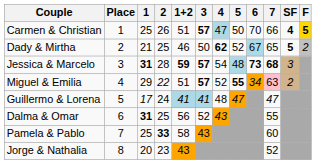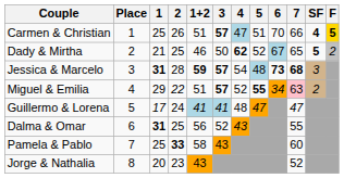 <table class="wikitable sortable" style="margin:auto;text-align:center;">
 <tr>
 <th>Couple</th>
 <th>Place</th>
 <th>1</th>
 <th>2</th>
 <th>1+2</th>
 <th>3</th>
 <th>4</th>
 <th>5</th>
 <th>6</th>
 <th>7</th>
 <th>SF</th>
 <th>F</th>
 </tr>
 <tr>
 <td style="text-align:left;">Carmen & Christian</td>
 <td>1</td>
 <td>25</td>
 <td>26</td>
 <td>51</td>
 <td><span><strong>57</strong></span></td>
 <td style="background:lightblue;">47</td>
-<td>50</td>
+<td>51</td>
 <td>70</td>
 <td>66</td>
 <td><span><strong>4</strong></span></td>
 <td style="background:gold;"><span><strong>5</strong></span></td>
 </tr>
 <tr>
 <td style="text-align:left;">Dady & Mirtha</td>
 <td>2</td>
 <td>21</td>
 <td>25</td>
 <td>46</td>
 <td>50</td>
 <td><span><strong>62</strong></span></td>
 <td>52</td>
 <td style="background:lightblue;">67</td>
 <td>65</td>
 <td><span><strong>5</strong></span></td>
 <td style="background:silver;"><span><em>2</em></span></td>
 </tr>
 <tr>
 <td style="text-align:left;">Jessica & Marcelo</td>
 <td>3</td>
 <td><span><strong>31</strong></span></td>
 <td>28</td>
 <td><span><strong>59</strong></span></td>
 <td><span><strong>57</strong></span></td>
 <td>54</td>
 <td style="background:lightblue;">48</td>
 <td><span><strong>73</strong></span></td>
 <td><span><strong>68</strong></span></td>
 <td style="background:tan;"><span><em>3</em></span></td>
 <td style="background:darkgray;" colspan="1"></td>
 </tr>
 <tr>
 <td style="text-align:left;">Miguel & Emilia</td>
 <td>4</td>
 <td>29</td>
 <td><span><em>22</em></span></td>
 <td>51</td>
 <td><span><strong>57</strong></span></td>
 <td>52</td>
 <td><span><strong>55</strong></span></td>
 <td style="background:orange;"><span><em>34</em></span></td>
 <td bgcolor=pink>63</td>
 <td style="background:tan;"><span><em>2</em></span></td>
 <td style="background:darkgray;" colspan="1"></td>
 </tr>
 <tr>
 <td style="text-align:left;">Guillermo & Lorena</td>
 <td>5</td>
 <td><span><em>17</em></span></td>
 <td>24</td>
 <td style="background:lightblue;"><span><em>41</em></span></td>
 <td style="background:lightblue;"><span><em>41</em></span></td>
 <td>48</td>
 <td style="background:orange;"><span><em>47</em></span></td>
 <td style="background:darkgray;" colspan="1"></td>
 <td><span><em>47</em></span></td>
 <td style="background:darkgray;" colspan="3"></td>
 </tr>
 <tr>
 <td style="text-align:left;">Dalma & Omar</td>
 <td>6</td>
 <td><span><strong>31</strong></span></td>
 <td>25</td>
 <td>56</td>
 <td>52</td>
 <td style="background:orange;"><span><em>43</em></span></td>
 <td style="background:darkgray;" colspan="2"></td>
 <td>55</td>
 <td style="background:darkgray;" colspan="3"></td>
 </tr>
 <tr>
 <td style="text-align:left;">Pamela & Pablo</td>
 <td>7</td>
 <td>25</td>
 <td><span><strong>33</strong></span></td>
 <td>58</td>
 <td style="background:orange;">43</td>
 <td style="background:darkgray;" colspan="3"></td>
 <td>60</td>
 <td style="background:darkgray;" colspan="3"></td>
 </tr>
 <tr>
 <td style="text-align:left;">Jorge & Nathalia</td>
 <td>8</td>
 <td>20</td>
 <td>23</td>
 <td style="background:orange;">43</td>
 <td style="background:darkgray;" colspan="4"></td>
 <td>52</td>
 <td style="background:darkgray;" colspan="3"></td>
 </tr>
 </table>
